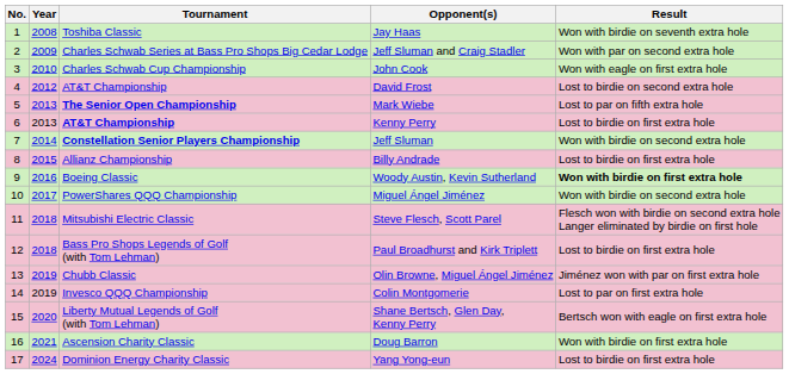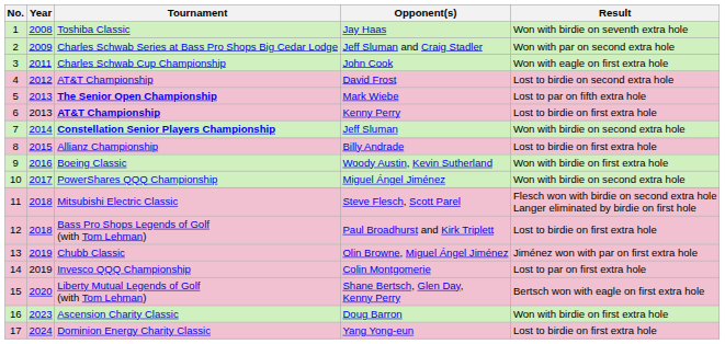 <table class="wikitable" style="font-size:95%;">
 <tr>
 <th>No.</th>
 <th>Year</th>
 <th>Tournament</th>
 <th>Opponent(s)</th>
 <th>Result</th>
 </tr>
 <tr style="background:#D0F0C0;">
 <td align=center>1</td>
 <td><a href='#'>2008</a></td>
 <td><a href='#'>Toshiba Classic</a></td>
 <td> <a href='#'>Jay Haas</a></td>
 <td>Won with birdie on seventh extra hole</td>
 </tr>
 <tr style="background:#D0F0C0;">
 <td align=center>2</td>
 <td><a href='#'>2009</a></td>
 <td><a href='#'>Charles Schwab Series at Bass Pro Shops Big Cedar Lodge</a></td>
 <td> <a href='#'>Jeff Sluman</a> and  <a href='#'>Craig Stadler</a></td>
 <td>Won with par on second extra hole</td>
 </tr>
 <tr style="background:#D0F0C0;">
 <td align=center>3</td>
-<td><a href='#'>2010</a></td>
+<td><a href='#'>2011</a></td>
 <td><a href='#'>Charles Schwab Cup Championship</a></td>
 <td> <a href='#'>John Cook</a></td>
 <td>Won with eagle on first extra hole</td>
 </tr>
 <tr style="background:#F2C1D1;">
 <td align=center>4</td>
 <td><a href='#'>2012</a></td>
 <td><a href='#'>AT&T Championship</a></td>
 <td> <a href='#'>David Frost</a></td>
 <td>Lost to birdie on second extra hole</td>
 </tr>
 <tr style="background:#F2C1D1;">
 <td align=center>5</td>
 <td><a href='#'>2013</a></td>
 <td><strong><a href='#'>The Senior Open Championship</a></strong></td>
 <td> <a href='#'>Mark Wiebe</a></td>
 <td>Lost to par on fifth extra hole</td>
 </tr>
 <tr style="background:#F2C1D1;">
 <td align=center>6</td>
 <td>2013</td>
 <td><strong><a href='#'>AT&T Championship</a></strong></td>
 <td> <a href='#'>Kenny Perry</a></td>
 <td>Lost to birdie on first extra hole</td>
 </tr>
 <tr style="background:#D0F0C0;">
 <td align=center>7</td>
 <td><a href='#'>2014</a></td>
 <td><strong><a href='#'>Constellation Senior Players Championship</a></strong></td>
 <td> <a href='#'>Jeff Sluman</a></td>
 <td>Won with birdie on second extra hole</td>
 </tr>
 <tr style="background:#F2C1D1;">
 <td align=center>8</td>
 <td><a href='#'>2015</a></td>
 <td><a href='#'>Allianz Championship</a></td>
 <td> <a href='#'>Billy Andrade</a></td>
 <td>Lost to birdie on first extra hole</td>
 </tr>
 <tr style="background:#D0F0C0;">
 <td align=center>9</td>
 <td><a href='#'>2016</a></td>
 <td><a href='#'>Boeing Classic</a></td>
 <td> <a href='#'>Woody Austin</a>,  <a href='#'>Kevin Sutherland</a></td>
-<td><strong>Won with birdie on first extra hole</strong></td>
+<td>Won with birdie on first extra hole</td>
 </tr>
 <tr style="background:#D0F0C0;">
 <td align=center>10</td>
 <td><a href='#'>2017</a></td>
 <td><a href='#'>PowerShares QQQ Championship</a></td>
 <td> <a href='#'>Miguel Ángel Jiménez</a></td>
 <td>Won with birdie on second extra hole</td>
 </tr>
 <tr style="background:#F2C1D1;">
 <td align=center>11</td>
 <td><a href='#'>2018</a></td>
 <td><a href='#'>Mitsubishi Electric Classic</a></td>
 <td> <a href='#'>Steve Flesch</a>,  <a href='#'>Scott Parel</a></td>
 <td>Flesch won with birdie on second extra hole<br>Langer eliminated by birdie on first hole</td>
 </tr>
 <tr style="background:#F2C1D1;">
 <td align=center>12</td>
 <td><a href='#'>2018</a></td>
 <td><a href='#'>Bass Pro Shops Legends of Golf</a><br>(with  <a href='#'>Tom Lehman</a>)</td>
 <td> <a href='#'>Paul Broadhurst</a> and  <a href='#'>Kirk Triplett</a></td>
 <td>Lost to birdie on first extra hole</td>
 </tr>
 <tr style="background:#F2C1D1;">
 <td align=center>13</td>
 <td><a href='#'>2019</a></td>
 <td><a href='#'>Chubb Classic</a></td>
 <td> <a href='#'>Olin Browne</a>,  <a href='#'>Miguel Ángel Jiménez</a></td>
 <td>Jiménez won with par on first extra hole</td>
 </tr>
 <tr style="background:#F2C1D1;">
 <td align=center>14</td>
 <td>2019</td>
 <td><a href='#'>Invesco QQQ Championship</a></td>
 <td> <a href='#'>Colin Montgomerie</a></td>
 <td>Lost to par on first extra hole</td>
 </tr>
 <tr style="background:#F2C1D1;">
 <td align=center>15</td>
 <td><a href='#'>2020</a></td>
 <td><a href='#'>Liberty Mutual Legends of Golf</a><br>(with  <a href='#'>Tom Lehman</a>)</td>
 <td> <a href='#'>Shane Bertsch</a>,  <a href='#'>Glen Day</a>,<br> <a href='#'>Kenny Perry</a></td>
 <td>Bertsch won with eagle on first extra hole</td>
 </tr>
 <tr style="background:#D0F0C0;">
 <td align=center>16</td>
-<td><a href='#'>2021</a></td>
+<td><a href='#'>2023</a></td>
 <td><a href='#'>Ascension Charity Classic</a></td>
 <td> <a href='#'>Doug Barron</a></td>
 <td>Won with birdie on first extra hole</td>
 </tr>
 <tr style="background:#F2C1D1;">
 <td align=center>17</td>
 <td><a href='#'>2024</a></td>
 <td><a href='#'>Dominion Energy Charity Classic</a></td>
 <td> <a href='#'>Yang Yong-eun</a></td>
 <td>Lost to birdie on first extra hole</td>
 </tr>
 </table>
